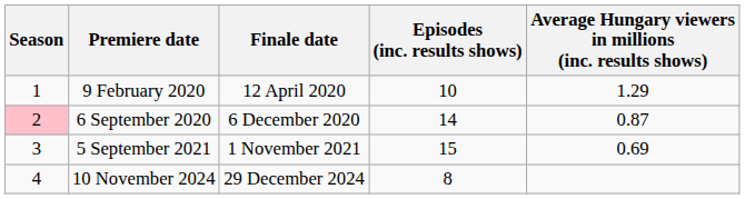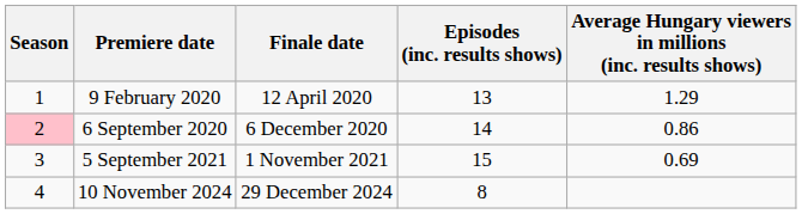 <table class="wikitable sortable">
 <tr>
 <th>Season</th>
 <th>Premiere date</th>
 <th>Finale date</th>
 <th>Episodes<br>(inc. results shows)</th>
 <th>Average Hungary viewers<br>in millions<br>(inc. results shows)</th>
 </tr>
 <tr style="text-align:center;">
 <td>1</td>
 <td>9 February 2020</td>
 <td>12 April 2020</td>
-<td>10</td>
+<td>13</td>
 <td>1.29</td>
 </tr>
 <tr style="text-align:center;">
 <td style="background: pink;">2</td>
 <td>6 September 2020</td>
 <td>6 December 2020</td>
 <td>14</td>
-<td>0.87</td>
+<td>0.86</td>
 </tr>
 <tr style="text-align:center;">
 <td>3</td>
 <td>5 September 2021</td>
 <td>1 November 2021</td>
 <td>15</td>
 <td>0.69</td>
 </tr>
 <tr style="text-align:center;">
 <td>4</td>
 <td>10 November 2024</td>
 <td>29 December 2024</td>
 <td>8</td>
 <td></td>
 </tr>
 </table>
